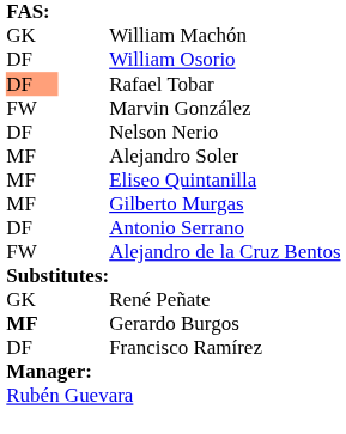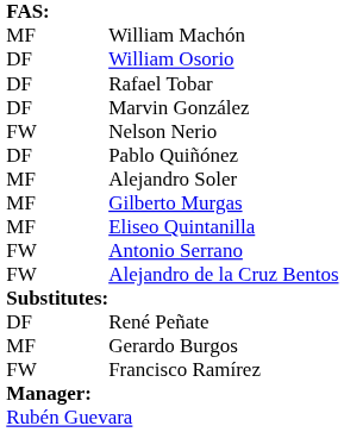 <table style="font-size: 90%" cellspacing="0" cellpadding="0" align=right>
 <tr>
 <td colspan="4"><strong>FAS:</strong></td>
 </tr>
 <tr>
 <th width="25"></th>
 <th width="25"></th>
 </tr>
 <tr>
-<td>GK</td>
+<td>MF</td>
 <td></td>
 <td> William Machón</td>
 </tr>
 <tr>
 <td>DF</td>
 <td></td>
 <td> <a href='#'>William Osorio</a></td>
 </tr>
 <tr>
-<td style="background: lightsalmon;">DF</td>
+<td>DF</td>
 <td></td>
 <td>  Rafael Tobar </td>
 </tr>
 <tr>
-<td>FW</td>
+<td>DF</td>
 <td></td>
 <td>  Marvin González</td>
 </tr>
 <tr>
+<td>FW</td>
+<td></td>
+<td>  Nelson Nerio  </td>
+</tr>
+<tr>
 <td>DF</td>
 <td></td>
-<td>  Nelson Nerio  </td>
+<td>  Pablo Quiñónez</td>
+<td></td>
+<td></td>
 </tr>
 <tr>
 <td>MF</td>
 <td></td>
 <td> Alejandro Soler</td>
 </tr>
 <tr>
 <td>MF</td>
 <td></td>
-<td>  <a href='#'>Eliseo Quintanilla</a></td>
+<td>  <a href='#'>Gilberto Murgas</a></td>
 <td></td>
 <td></td>
 </tr>
 <tr>
 <td>MF</td>
 <td></td>
-<td>  <a href='#'>Gilberto Murgas</a></td>
+<td>  <a href='#'>Eliseo Quintanilla</a></td>
 <td></td>
 <td></td>
 </tr>
 <tr>
-<td>DF</td>
+<td>FW</td>
 <td></td>
 <td>  <a href='#'>Antonio Serrano</a></td>
 </tr>
 <tr>
 <td>FW</td>
 <td></td>
 <td>  <a href='#'>Alejandro de la Cruz Bentos</a></td>
 </tr>
 <tr>
 <td colspan=2><strong>Substitutes:</strong></td>
 </tr>
 <tr>
-<td>GK</td>
+<td>DF</td>
 <td></td>
 <td>  René Peñate</td>
 <td></td>
 <td></td>
 </tr>
 <tr>
-<td><strong>MF</strong></td>
+<td>MF</td>
 <td></td>
 <td> Gerardo Burgos</td>
 <td></td>
 <td></td>
 </tr>
 <tr>
-<td>DF</td>
+<td>FW</td>
 <td></td>
 <td>  Francisco Ramírez</td>
 <td></td>
 <td></td>
 </tr>
 <tr>
 <td colspan=3><strong>Manager:</strong></td>
 </tr>
 <tr>
 <td colspan=4> <a href='#'>Rubén Guevara</a></td>
 </tr>
 </table>
